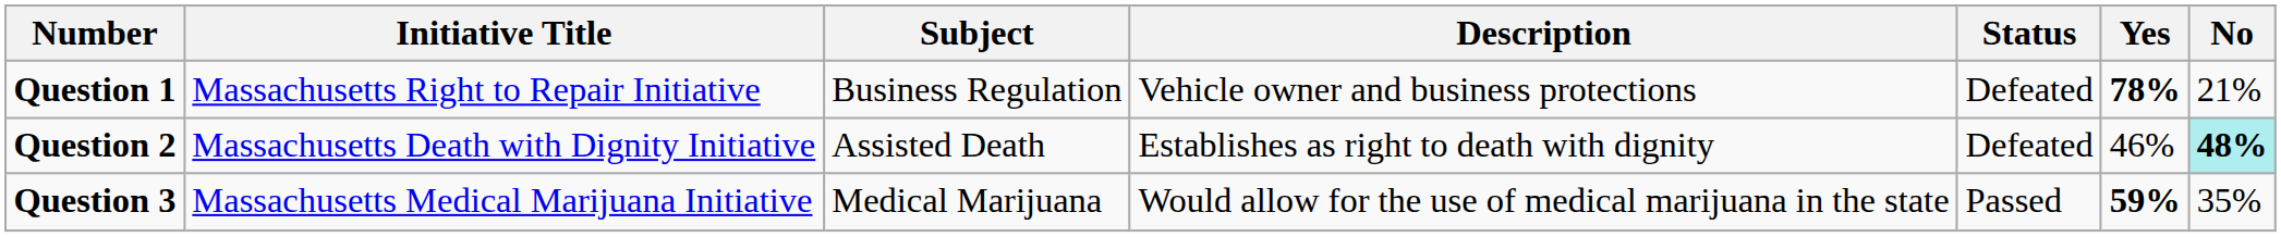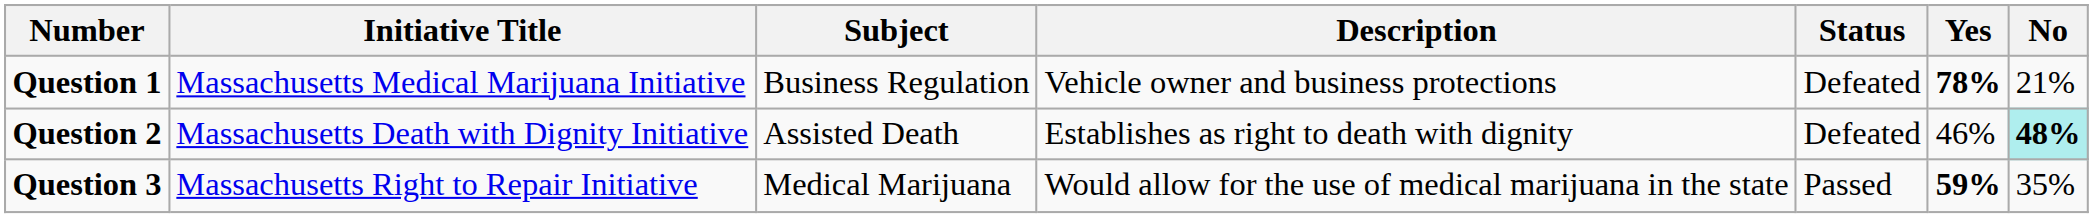 <table class="wikitable">
 <tr>
 <th>Number</th>
 <th>Initiative Title</th>
 <th>Subject</th>
 <th>Description</th>
 <th>Status</th>
 <th>Yes</th>
 <th>No</th>
 </tr>
 <tr valign="top">
 <td><strong>Question 1</strong></td>
-<td><a href='#'>Massachusetts Right to Repair Initiative</a></td>
+<td><a href='#'>Massachusetts Medical Marijuana Initiative</a></td>
 <td>Business Regulation</td>
 <td>Vehicle owner and business protections</td>
 <td>Defeated</td>
 <td><strong>78%</strong></td>
 <td>21%</td>
 </tr>
 <tr valign="top">
 <td><strong>Question 2</strong></td>
 <td><a href='#'>Massachusetts Death with Dignity Initiative</a></td>
 <td>Assisted Death</td>
 <td>Establishes as right to death with dignity</td>
 <td>Defeated</td>
 <td>46%</td>
 <td style="background: paleturquoise;"><strong>48%</strong></td>
 </tr>
 <tr valign="top">
 <td><strong>Question 3</strong></td>
-<td><a href='#'>Massachusetts Medical Marijuana Initiative</a></td>
+<td><a href='#'>Massachusetts Right to Repair Initiative</a></td>
 <td>Medical Marijuana</td>
 <td>Would allow for the use of medical marijuana in the state</td>
 <td>Passed</td>
 <td><strong>59%</strong></td>
 <td>35%</td>
 </tr>
 </table>
